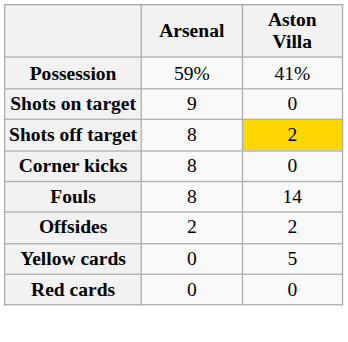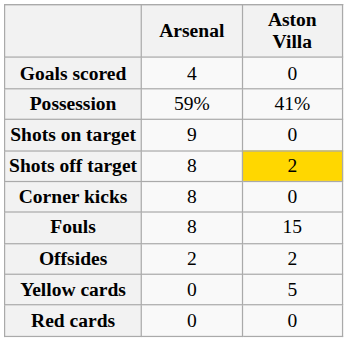 <table class="wikitable plainrowheaders" style="text-align:center">
 <tr>
 </tr>
 <tr>
 <th scope="col"></th>
 <th scope="col" style="width:75px">Arsenal</th>
 <th scope="col" style="width:75px">Aston Villa</th>
+</tr>
+<tr>
+<th scope=row>Goals scored</th>
+<td>4</td>
+<td>0</td>
 </tr>
 <tr>
 <th scope=row>Possession</th>
 <td>59%</td>
 <td>41%</td>
 </tr>
 <tr>
 <th scope=row>Shots on target</th>
 <td>9</td>
 <td>0</td>
 </tr>
 <tr>
 <th scope=row>Shots off target</th>
 <td>8</td>
 <td style="background: gold;">2</td>
 </tr>
 <tr>
 <th scope=row>Corner kicks</th>
 <td>8</td>
 <td>0</td>
 </tr>
 <tr>
 <th scope=row>Fouls</th>
 <td>8</td>
-<td>14</td>
+<td>15</td>
 </tr>
 <tr>
 <th scope=row>Offsides</th>
 <td>2</td>
 <td>2</td>
 </tr>
 <tr>
 <th scope=row>Yellow cards</th>
 <td>0</td>
 <td>5</td>
 </tr>
 <tr>
 <th scope=row>Red cards</th>
 <td>0</td>
 <td>0</td>
 </tr>
 </table>
